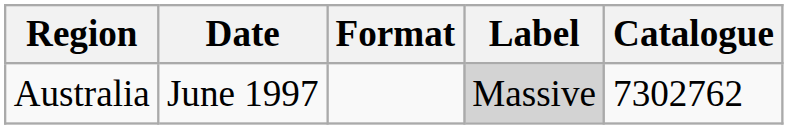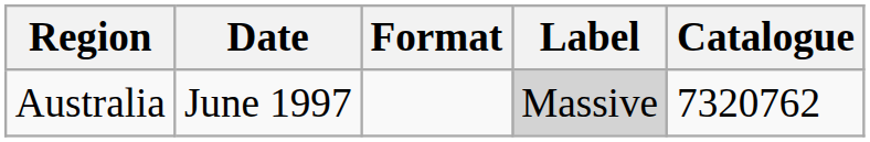 <table class="wikitable plainrowheaders">
 <tr>
 <th scope="col">Region</th>
 <th scope="col">Date</th>
 <th scope="col">Format</th>
 <th scope="col">Label</th>
 <th scope="col">Catalogue</th>
 </tr>
 <tr>
 <td>Australia</td>
 <td>June 1997</td>
 <td></td>
 <td style="background: lightgrey;">Massive</td>
-<td>7302762</td>
+<td>7320762</td>
 </tr>
 </table>
